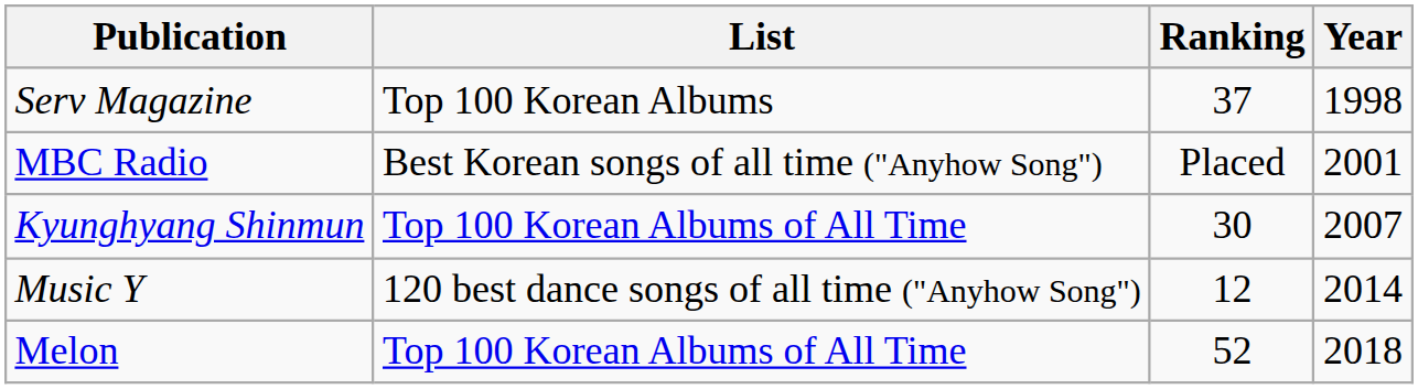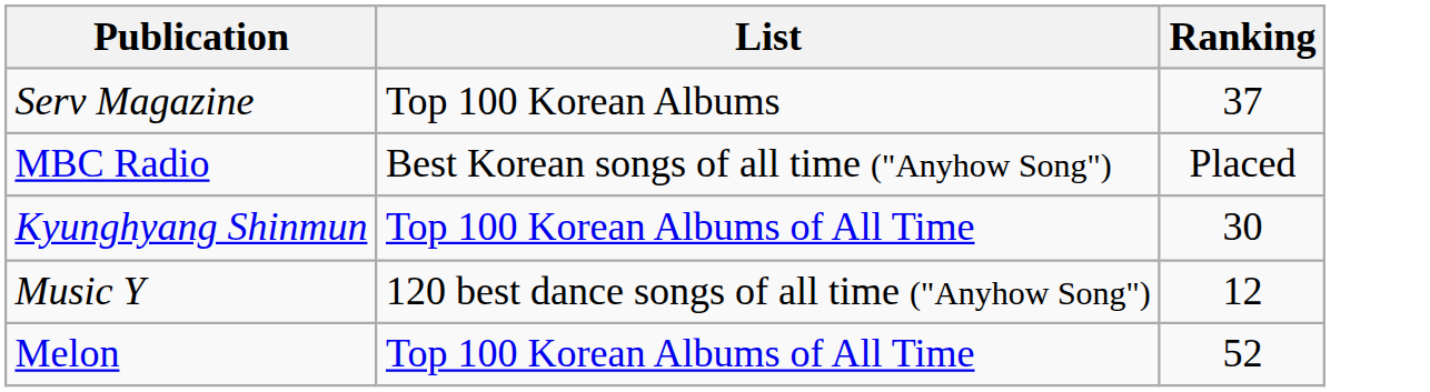 <table class="wikitable plainrowheaders">
 <tr>
 <th>Publication</th>
 <th>List</th>
 <th>Ranking</th>
-<th>Year</th>
 </tr>
 <tr>
 <td><em>Serv Magazine</em></td>
 <td>Top 100 Korean Albums</td>
 <td style="text-align:center">37</td>
-<td>1998</td>
 </tr>
 <tr>
 <td><a href='#'>MBC Radio</a></td>
 <td>Best Korean songs of all time <small>("Anyhow Song")</small></td>
 <td style="text-align:center">Placed</td>
-<td>2001</td>
 </tr>
 <tr>
 <td><em><a href='#'>Kyunghyang Shinmun</a></em></td>
 <td><a href='#'>Top 100 Korean Albums of All Time</a></td>
 <td style="text-align:center">30</td>
-<td>2007</td>
 </tr>
 <tr>
 <td><em>Music Y</em></td>
 <td>120 best dance songs of all time <small>("Anyhow Song")</small></td>
 <td style="text-align:center">12</td>
-<td>2014</td>
 </tr>
 <tr>
 <td><a href='#'>Melon</a></td>
 <td><a href='#'>Top 100 Korean Albums of All Time</a></td>
 <td style="text-align:center">52</td>
-<td>2018</td>
 </tr>
 </table>
